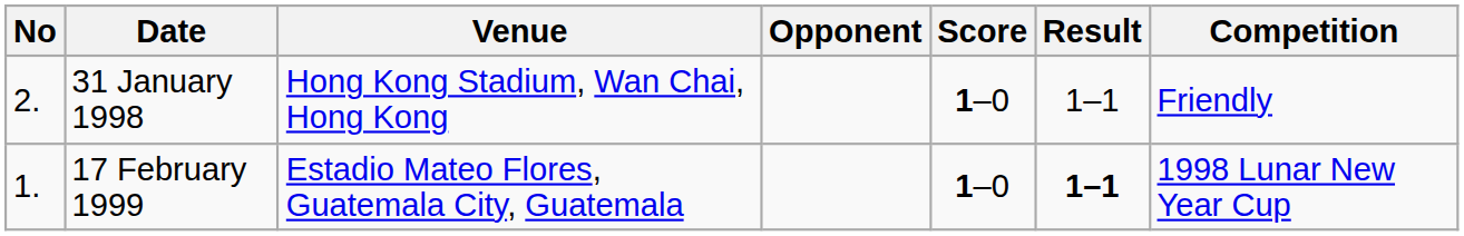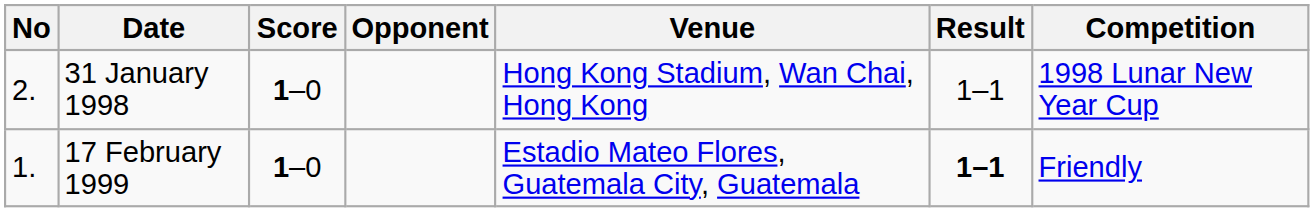 <table class="wikitable" style="font-size:85%;">
 <tr>
 <th>No</th>
 <th>Date</th>
+<th>Score</th>
+<th>Opponent</th>
 <th>Venue</th>
-<th>Opponent</th>
-<th>Score</th>
 <th>Result</th>
 <th>Competition</th>
 </tr>
 <tr>
 <td>2.</td>
 <td>31 January 1998</td>
+<td align=center><strong>1</strong>–0</td>
+<td></td>
 <td><a href='#'>Hong Kong Stadium</a>, <a href='#'>Wan Chai</a>, <a href='#'>Hong Kong</a></td>
-<td></td>
-<td align=center><strong>1</strong>–0</td>
 <td align=center>1–1</td>
-<td><a href='#'>Friendly</a></td>
+<td><a href='#'>1998 Lunar New Year Cup</a></td>
 </tr>
 <tr>
 <td>1.</td>
 <td>17 February 1999</td>
+<td align=center><strong>1</strong>–0</td>
+<td></td>
 <td><a href='#'>Estadio Mateo Flores</a>, <a href='#'>Guatemala City</a>, <a href='#'>Guatemala</a></td>
-<td></td>
-<td align=center><strong>1</strong>–0</td>
 <td align=center><strong>1–1</strong></td>
-<td><a href='#'>1998 Lunar New Year Cup</a></td>
+<td><a href='#'>Friendly</a></td>
 </tr>
 </table>
